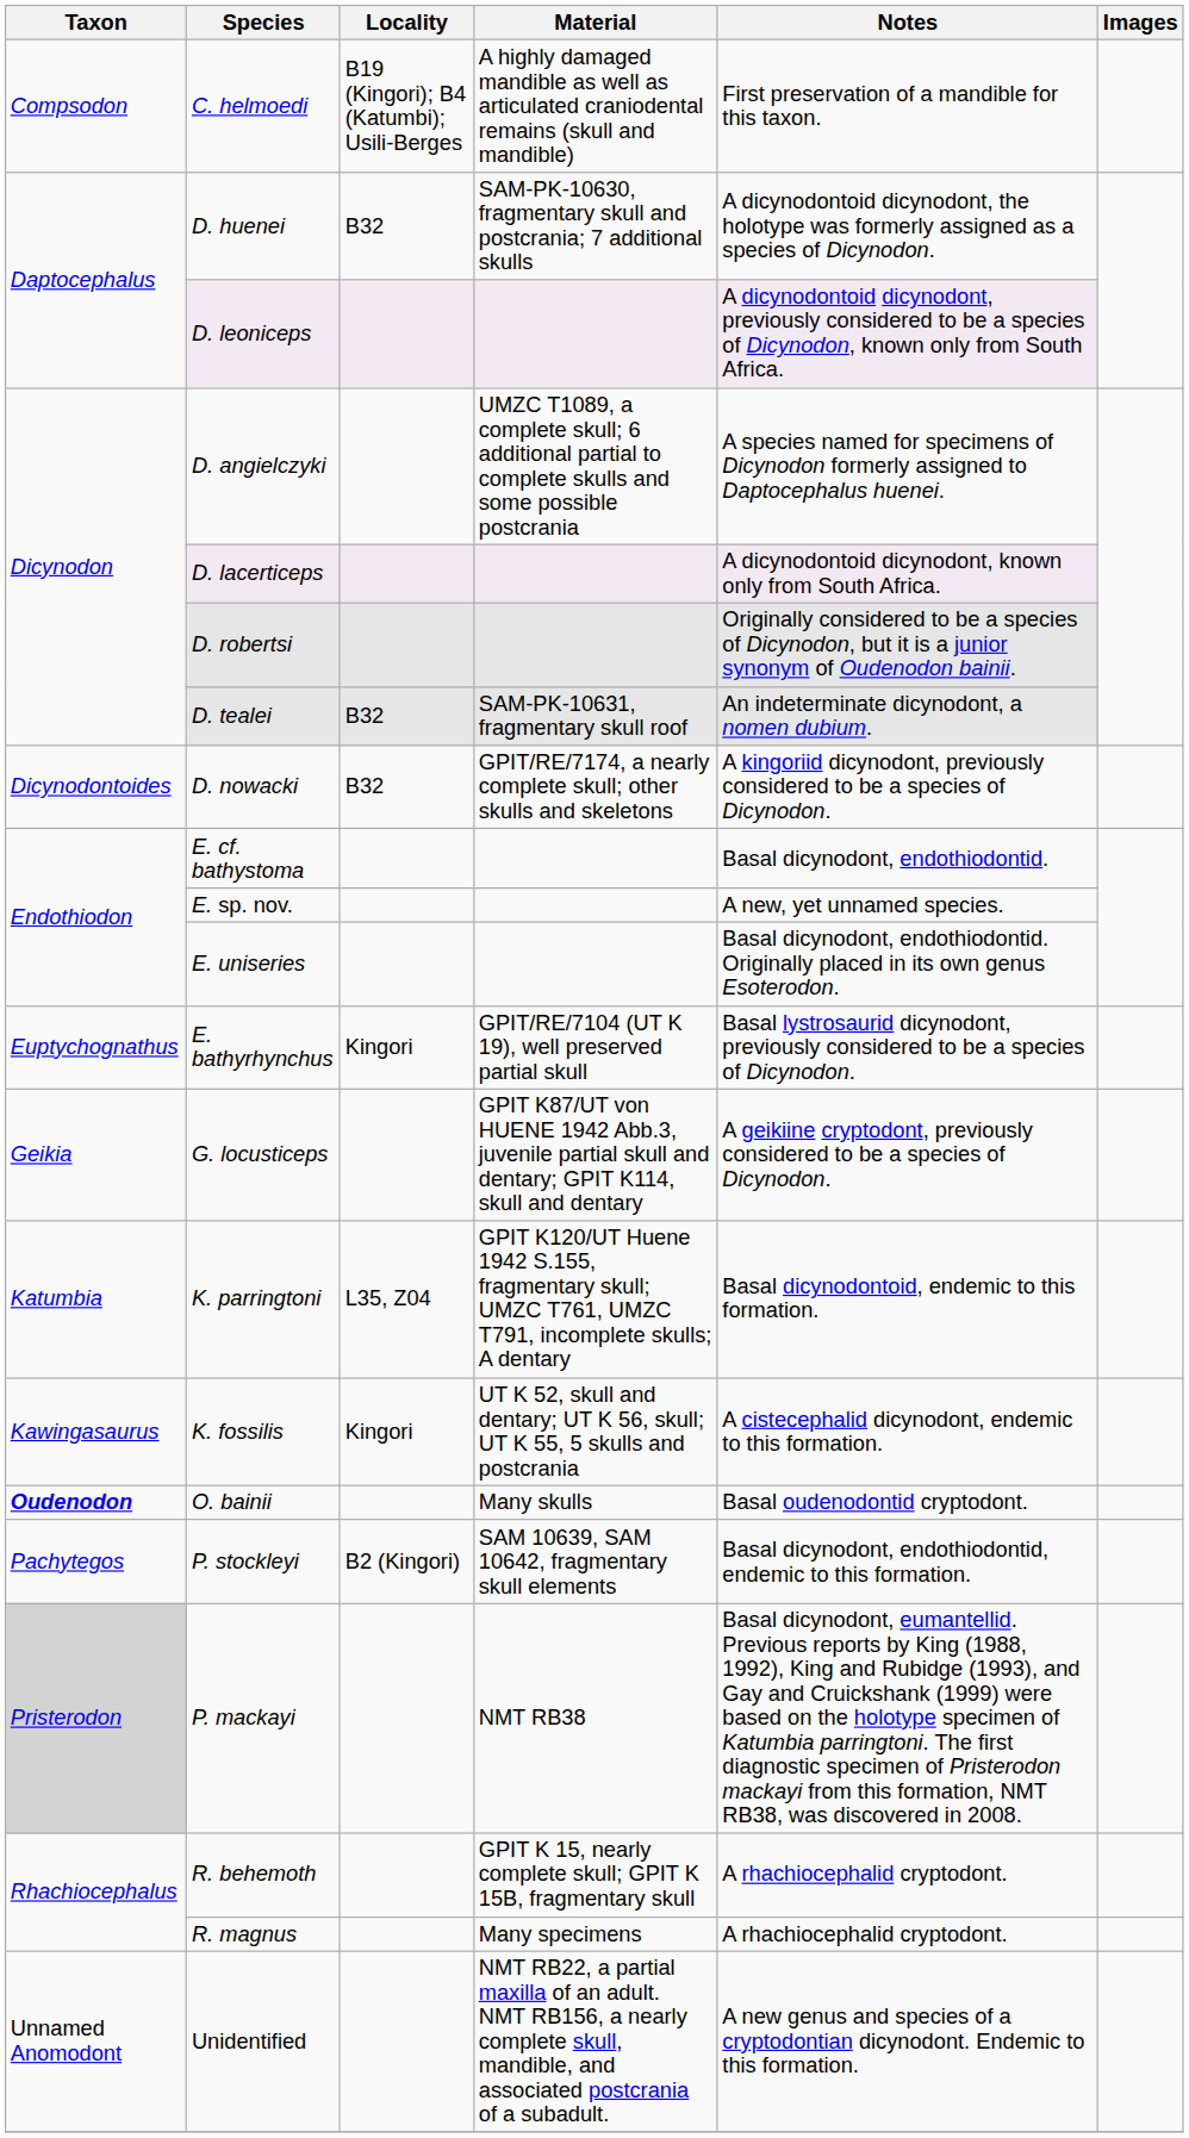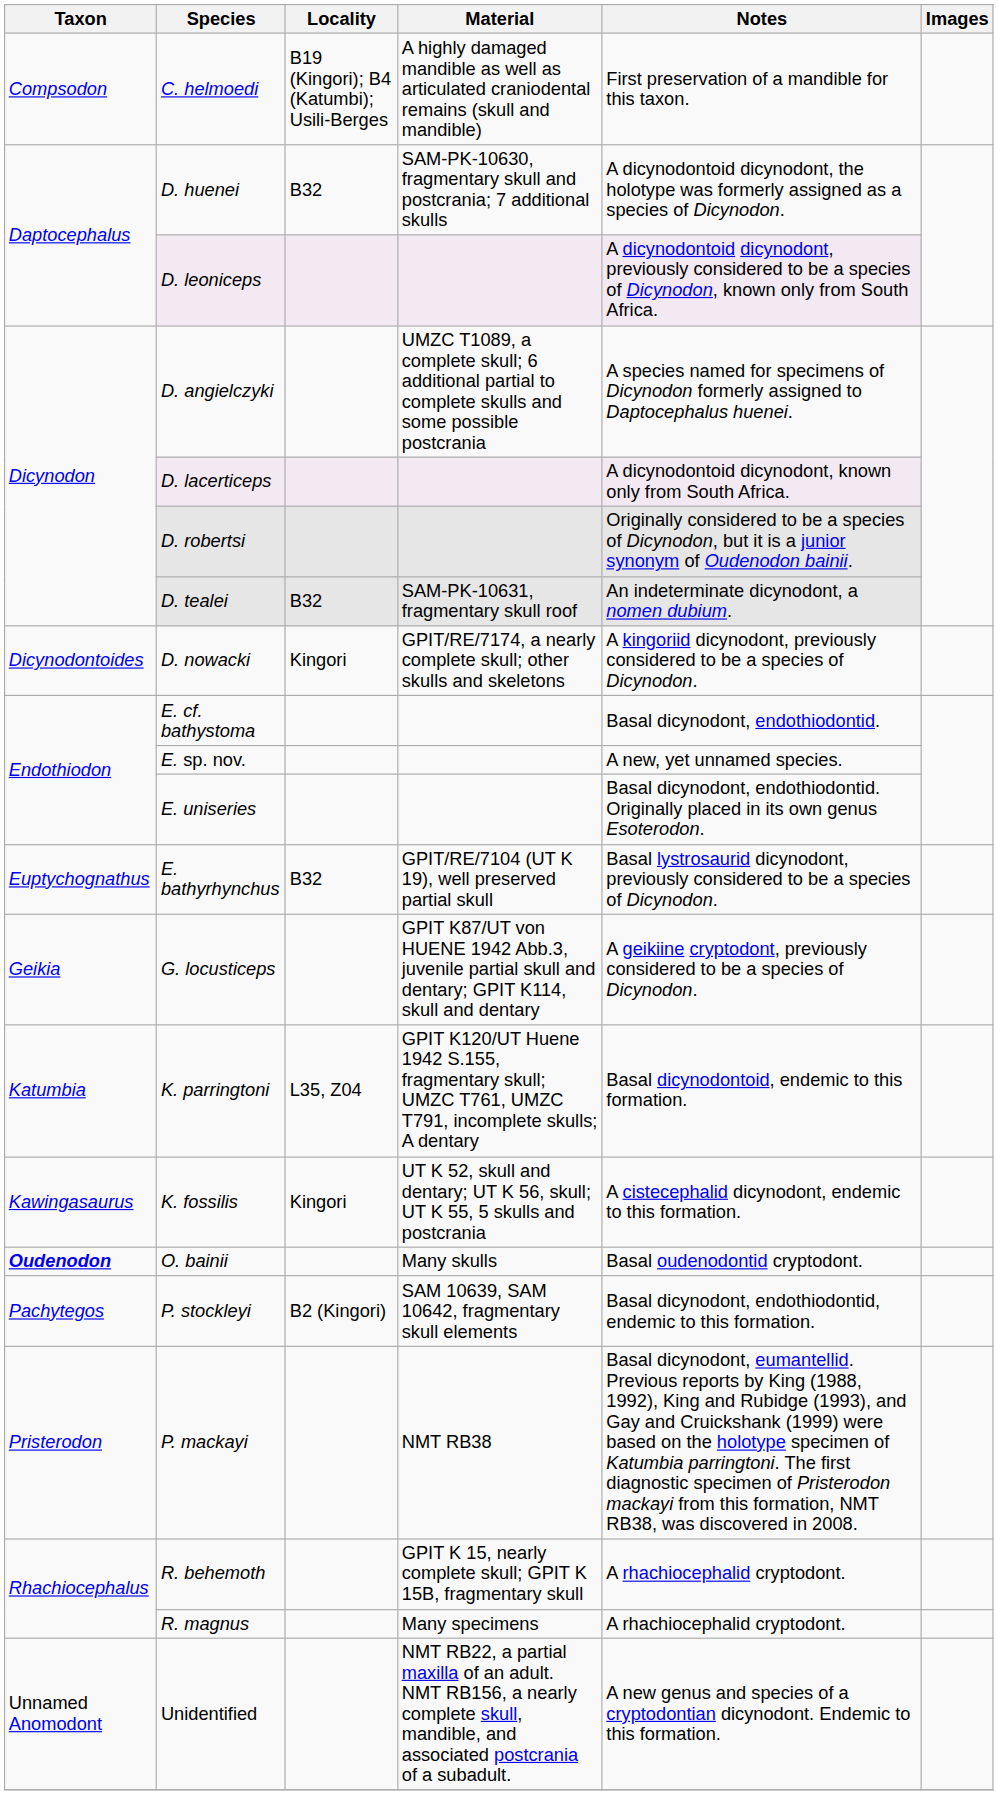 <table class="wikitable sortable">
 <tr>
 <th>Taxon</th>
 <th>Species</th>
 <th>Locality</th>
 <th class="unsortable">Material</th>
 <th class="unsortable">Notes</th>
 <th class="unsortable">Images</th>
 </tr>
 <tr>
 <td><em><a href='#'>Compsodon</a></em></td>
 <td><em><a href='#'>C. helmoedi</a></em></td>
 <td>B19 (Kingori); B4 (Katumbi); Usili-Berges</td>
 <td>A highly damaged mandible as well as articulated craniodental remains (skull and mandible)</td>
 <td>First preservation of a mandible for this taxon.</td>
 <td></td>
 </tr>
 <tr>
 <td Rowspan= "2"><em><a href='#'>Daptocephalus</a></em></td>
 <td><em>D. huenei</em></td>
 <td>B32</td>
 <td>SAM-PK-10630, fragmentary skull and postcrania; 7 additional skulls</td>
 <td>A dicynodontoid dicynodont, the holotype was formerly assigned as a species of <em>Dicynodon</em>.</td>
 <td rowspan = 2></td>
 </tr>
 <tr>
 <td style="background:#f3e9f3;"><em>D. leoniceps</em></td>
 <td style="background:#f3e9f3;"></td>
 <td style="background:#f3e9f3;"></td>
 <td style="background:#f3e9f3;">A <a href='#'>dicynodontoid</a> <a href='#'>dicynodont</a>, previously considered to be a species of <em><a href='#'>Dicynodon</a></em>, known only from South Africa.</td>
 </tr>
 <tr>
 <td Rowspan = "4"><em><a href='#'>Dicynodon</a></em></td>
 <td><em>D. angielczyki</em></td>
 <td></td>
 <td>UMZC T1089, a complete skull; 6 additional partial to complete skulls and some possible postcrania</td>
 <td>A species named for specimens of <em>Dicynodon</em> formerly assigned to <em>Daptocephalus huenei</em>.</td>
 <td rowspan = "4"></td>
 </tr>
 <tr>
 <td style="background:#f3e9f3;"><em>D. lacerticeps</em></td>
 <td style="background:#f3e9f3;"></td>
 <td style="background:#f3e9f3;"></td>
 <td style="background:#f3e9f3;">A dicynodontoid dicynodont, known only from South Africa.</td>
 </tr>
 <tr style="background:#E6E6E6;">
 <td><em>D. robertsi</em></td>
 <td></td>
 <td></td>
 <td>Originally considered to be a species of <em>Dicynodon</em>, but it is a <a href='#'>junior synonym</a> of <em><a href='#'>Oudenodon bainii</a></em>.</td>
 </tr>
 <tr>
 <td style="background:#E6E6E6;"><em>D. tealei</em></td>
 <td style="background:#E6E6E6;">B32</td>
 <td style="background:#E6E6E6;">SAM-PK-10631, fragmentary skull roof</td>
 <td style="background:#E6E6E6;">An indeterminate dicynodont, a <em><a href='#'>nomen dubium</a></em>.</td>
 </tr>
 <tr>
 <td><em><a href='#'>Dicynodontoides</a></em></td>
 <td><em>D. nowacki</em></td>
-<td>B32</td>
+<td>Kingori</td>
 <td>GPIT/RE/7174, a nearly complete skull; other skulls and skeletons</td>
 <td>A <a href='#'>kingoriid</a> dicynodont, previously considered to be a species of <em>Dicynodon</em>.</td>
 <td></td>
 </tr>
 <tr>
 <td rowspan = "3"><em><a href='#'>Endothiodon</a></em></td>
 <td><em>E. cf. bathystoma</em></td>
 <td></td>
 <td></td>
 <td>Basal dicynodont, <a href='#'>endothiodontid</a>.</td>
 <td rowspan = "3"></td>
 </tr>
 <tr>
 <td><em>E.</em> sp. nov.</td>
 <td></td>
 <td></td>
 <td>A new, yet unnamed species.</td>
 </tr>
 <tr>
 <td><em>E. uniseries</em></td>
 <td></td>
 <td></td>
 <td>Basal dicynodont, endothiodontid. Originally placed in its own genus <em>Esoterodon</em>.</td>
 </tr>
 <tr>
 <td><em><a href='#'>Euptychognathus</a></em></td>
 <td><em>E. bathyrhynchus</em></td>
-<td>Kingori</td>
+<td>B32</td>
 <td>GPIT/RE/7104 (UT K 19), well preserved partial skull</td>
 <td>Basal <a href='#'>lystrosaurid</a> dicynodont, previously considered to be a species of <em>Dicynodon</em>.</td>
 <td></td>
 </tr>
 <tr>
 <td><em><a href='#'>Geikia</a></em></td>
 <td><em>G. locusticeps</em></td>
 <td></td>
 <td>GPIT K87/UT von HUENE 1942 Abb.3, juvenile partial skull and dentary; GPIT K114, skull and dentary</td>
 <td>A <a href='#'>geikiine</a> <a href='#'>cryptodont</a>, previously considered to be a species of <em>Dicynodon</em>.</td>
 <td></td>
 </tr>
 <tr>
 <td><em><a href='#'>Katumbia</a></em></td>
 <td><em>K. parringtoni</em></td>
 <td>L35, Z04</td>
 <td>GPIT K120/UT Huene 1942 S.155, fragmentary skull; UMZC T761, UMZC T791, incomplete skulls; A dentary</td>
 <td>Basal <a href='#'>dicynodontoid</a>, endemic to this formation.</td>
 <td></td>
 </tr>
 <tr>
 <td><em><a href='#'>Kawingasaurus</a></em></td>
 <td><em>K. fossilis</em></td>
 <td>Kingori</td>
 <td>UT K 52, skull and dentary; UT K 56, skull; UT K 55, 5 skulls and postcrania</td>
 <td>A <a href='#'>cistecephalid</a> dicynodont, endemic to this formation.</td>
 <td></td>
 </tr>
 <tr>
 <td><strong><em><a href='#'>Oudenodon</a></em></strong></td>
 <td><em>O. bainii</em></td>
 <td></td>
 <td>Many skulls</td>
 <td>Basal <a href='#'>oudenodontid</a> cryptodont.</td>
 <td></td>
 </tr>
 <tr>
 <td><em><a href='#'>Pachytegos</a></em></td>
 <td><em>P. stockleyi</em></td>
 <td>B2 (Kingori)</td>
 <td>SAM 10639, SAM 10642, fragmentary skull elements</td>
 <td>Basal dicynodont, endothiodontid, endemic to this formation.</td>
 <td></td>
 </tr>
 <tr>
-<td style="background: lightgrey;"><em><a href='#'>Pristerodon</a></em></td>
+<td><em><a href='#'>Pristerodon</a></em></td>
 <td><em>P. mackayi</em></td>
 <td></td>
 <td>NMT RB38</td>
 <td>Basal dicynodont, <a href='#'>eumantellid</a>. Previous reports by King (1988, 1992), King and Rubidge (1993), and Gay and Cruickshank (1999) were based on the <a href='#'>holotype</a> specimen of <em>Katumbia parringtoni</em>.  The first diagnostic specimen of <em>Pristerodon mackayi</em> from this formation, NMT RB38, was discovered in 2008.</td>
 <td></td>
 </tr>
 <tr>
 <td rowspan = "2"><em><a href='#'>Rhachiocephalus</a></em></td>
 <td><em>R. behemoth</em></td>
 <td></td>
 <td>GPIT K 15, nearly complete skull; GPIT K 15B, fragmentary skull</td>
 <td>A <a href='#'>rhachiocephalid</a> cryptodont.</td>
 <td></td>
 </tr>
 <tr>
 <td><em>R. magnus</em></td>
 <td></td>
 <td>Many specimens</td>
 <td>A rhachiocephalid cryptodont.</td>
 <td></td>
 </tr>
 <tr>
 <td>Unnamed <a href='#'>Anomodont</a></td>
 <td>Unidentified</td>
 <td></td>
 <td>NMT RB22, a partial <a href='#'>maxilla</a> of an adult. NMT RB156, a nearly complete <a href='#'>skull</a>, mandible, and associated <a href='#'>postcrania</a> of a subadult.</td>
 <td>A new genus and species of a <a href='#'>cryptodontian</a> dicynodont. Endemic to this formation.</td>
 <td></td>
 </tr>
 <tr>
 </tr>
 </table>
